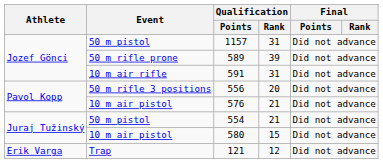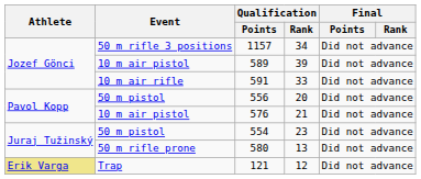 <table class="wikitable" style="font-size:90%">
 <tr>
 <th rowspan="2">Athlete</th>
 <th rowspan="2">Event</th>
 <th colspan=2>Qualification</th>
 <th colspan=2>Final</th>
 </tr>
 <tr style="font-size:95%">
 <th>Points</th>
 <th>Rank</th>
 <th>Points</th>
 <th>Rank</th>
 </tr>
 <tr align=center>
 <td align=left rowspan=3><a href='#'>Jozef Gönci</a></td>
-<td align=left><a href='#'>50 m pistol</a></td>
+<td align=left><a href='#'>50 m rifle 3 positions</a></td>
 <td>1157</td>
-<td>31</td>
+<td>34</td>
 <td colspan=2>Did not advance</td>
 </tr>
 <tr align=center>
-<td align=left><a href='#'>50 m rifle prone</a></td>
+<td align=left><a href='#'>10 m air pistol</a></td>
 <td>589</td>
 <td>39</td>
 <td colspan=2>Did not advance</td>
 </tr>
 <tr align=center>
 <td align=left><a href='#'>10 m air rifle</a></td>
 <td>591</td>
-<td>31</td>
+<td>33</td>
 <td colspan=2>Did not advance</td>
 </tr>
 <tr align=center>
 <td align=left rowspan=2><a href='#'>Pavol Kopp</a></td>
-<td align=left><a href='#'>50 m rifle 3 positions</a></td>
+<td align=left><a href='#'>50 m pistol</a></td>
 <td>556</td>
 <td>20</td>
 <td colspan=2>Did not advance</td>
 </tr>
 <tr align=center>
 <td align=left><a href='#'>10 m air pistol</a></td>
 <td>576</td>
 <td>21</td>
 <td colspan=2>Did not advance</td>
 </tr>
 <tr align=center>
 <td align=left rowspan=2><a href='#'>Juraj Tužinský</a></td>
 <td align=left><a href='#'>50 m pistol</a></td>
 <td>554</td>
-<td>21</td>
+<td>23</td>
 <td colspan=2>Did not advance</td>
 </tr>
 <tr align=center>
-<td align=left><a href='#'>10 m air pistol</a></td>
+<td align=left><a href='#'>50 m rifle prone</a></td>
 <td>580</td>
-<td>15</td>
+<td>13</td>
 <td colspan=2>Did not advance</td>
 </tr>
 <tr align=center>
-<td align=left><a href='#'>Erik Varga</a></td>
+<td align=left style="background: khaki;"><a href='#'>Erik Varga</a></td>
 <td align=left><a href='#'>Trap</a></td>
 <td>121</td>
 <td>12</td>
 <td colspan=2>Did not advance</td>
 </tr>
 </table>
